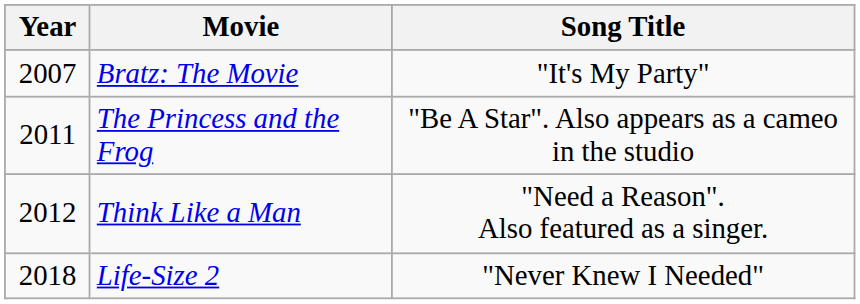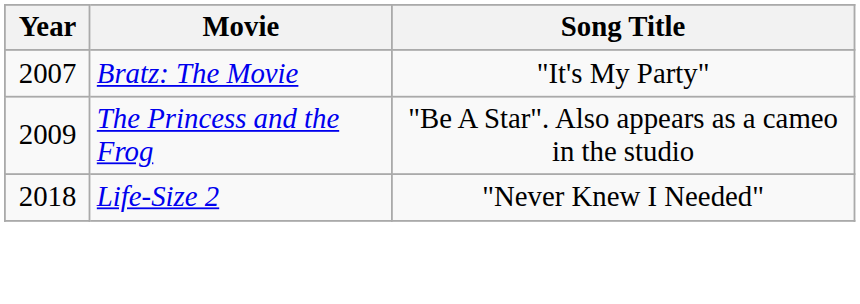 <table class="wikitable sortable" style="text-align:center;">
 <tr>
 <th scope="col" style="width:40px;">Year</th>
 <th scope="col" style="width:160px;" class="unsortable">Movie</th>
 <th scope="col" style="width:250px;" class="unsortable">Song Title</th>
 </tr>
 <tr>
 <td>2007</td>
 <td align="left"><em><a href='#'>Bratz: The Movie</a></em></td>
 <td>"It's My Party"</td>
 </tr>
 <tr>
-<td>2011</td>
+<td>2009</td>
 <td align="left"><em><a href='#'>The Princess and the Frog</a></em></td>
 <td>"Be A Star". Also appears as a cameo in the studio</td>
-</tr>
-<tr>
-<td>2012</td>
-<td align="left"><em><a href='#'>Think Like a Man</a></em></td>
-<td>"Need a Reason".<br> Also featured as a singer.</td>
 </tr>
 <tr>
 <td>2018</td>
 <td align="left"><em><a href='#'>Life-Size 2</a></em></td>
 <td>"Never Knew I Needed"</td>
 </tr>
 </table>
